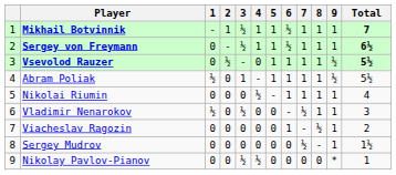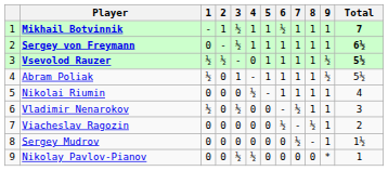 <table class="wikitable" border="1" width="500px">
 <tr>
 <th></th>
 <th>Player</th>
 <th>1</th>
 <th>2</th>
 <th>3</th>
 <th>4</th>
 <th>5</th>
 <th>6</th>
 <th>7</th>
 <th>8</th>
 <th>9</th>
 <th>Total</th>
 </tr>
 <tr align="center" style="background:#ccffcc;">
 <td>1</td>
 <td align="left"> <strong><a href='#'>Mikhail Botvinnik</a></strong></td>
 <td>-</td>
 <td>1</td>
 <td>½</td>
 <td>1</td>
 <td>1</td>
 <td>½</td>
 <td>1</td>
 <td>1</td>
 <td>1</td>
 <td align="center"><strong>7</strong></td>
 </tr>
 <tr align="center" style="background:#ccffcc;">
 <td>2</td>
 <td align="left"> <strong><a href='#'>Sergey von Freymann</a></strong></td>
 <td>0</td>
 <td>-</td>
 <td>½</td>
 <td>1</td>
 <td>1</td>
-<td>½</td>
+<td>1</td>
 <td>1</td>
 <td>1</td>
 <td>1</td>
 <td align="center"><strong>6½</strong></td>
 </tr>
 <tr align="center" style="background:#ccffcc;">
 <td>3</td>
 <td align="left"> <strong><a href='#'>Vsevolod Rauzer</a></strong></td>
-<td>0</td>
+<td>½</td>
 <td>½</td>
 <td>-</td>
 <td>0</td>
 <td>1</td>
 <td>1</td>
 <td>1</td>
 <td>1</td>
 <td>½</td>
 <td align="center"><strong>5½</strong></td>
 </tr>
 <tr align="center">
 <td>4</td>
 <td align="left"> <a href='#'>Abram Poliak</a></td>
 <td>½</td>
 <td>0</td>
 <td>1</td>
 <td>-</td>
 <td>1</td>
 <td>1</td>
 <td>1</td>
 <td>1</td>
 <td>½</td>
 <td align="center">5½</td>
 </tr>
 <tr align="center">
 <td>5</td>
 <td align="left"> <a href='#'>Nikolai Riumin</a></td>
 <td>0</td>
 <td>0</td>
 <td>0</td>
 <td>½</td>
 <td>-</td>
 <td>1</td>
 <td>1</td>
 <td>1</td>
 <td>1</td>
 <td align="center">4</td>
 </tr>
 <tr align="center">
 <td>6</td>
 <td align="left"> <a href='#'>Vladimir Nenarokov</a></td>
 <td>½</td>
 <td>0</td>
 <td>½</td>
 <td>0</td>
 <td>0</td>
 <td>-</td>
 <td>½</td>
 <td>1</td>
 <td>1</td>
 <td align="center">3</td>
 </tr>
 <tr align="center">
 <td>7</td>
 <td align="left"> <a href='#'>Viacheslav Ragozin</a></td>
 <td>0</td>
 <td>0</td>
 <td>0</td>
 <td>0</td>
 <td>0</td>
-<td>1</td>
+<td>½</td>
 <td>-</td>
 <td>½</td>
 <td>1</td>
 <td align="center">2</td>
 </tr>
 <tr align="center">
 <td>8</td>
 <td align="left"> <a href='#'>Sergey Mudrov</a></td>
 <td>0</td>
 <td>0</td>
 <td>0</td>
 <td>0</td>
 <td>0</td>
 <td>0</td>
 <td>½</td>
 <td>-</td>
 <td>1</td>
 <td align="center">1½</td>
 </tr>
 <tr align="center">
 <td>9</td>
 <td align="left"> <a href='#'>Nikolay Pavlov-Pianov</a></td>
 <td>0</td>
 <td>0</td>
 <td>½</td>
 <td>½</td>
 <td>0</td>
 <td>0</td>
 <td>0</td>
 <td>0</td>
 <td>*</td>
 <td align="center">1</td>
 </tr>
 </table>
